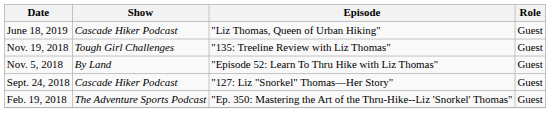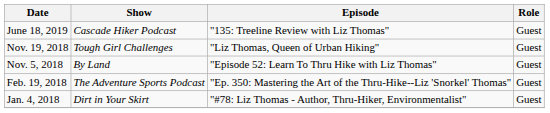 <table class="wikitable">
 <tr>
 <th>Date</th>
 <th>Show</th>
 <th>Episode</th>
 <th>Role</th>
 </tr>
 <tr>
 <td>June 18, 2019</td>
 <td><em>Cascade Hiker Podcast</em></td>
-<td>"Liz Thomas, Queen of Urban Hiking"</td>
+<td>"135: Treeline Review with Liz Thomas"</td>
 <td>Guest</td>
 </tr>
 <tr>
 <td>Nov. 19, 2018</td>
 <td><em>Tough Girl Challenges</em></td>
-<td>"135: Treeline Review with Liz Thomas"</td>
+<td>"Liz Thomas, Queen of Urban Hiking"</td>
 <td>Guest</td>
 </tr>
 <tr>
 <td>Nov. 5, 2018</td>
 <td><em>By Land</em></td>
 <td>"Episode 52: Learn To Thru Hike with Liz Thomas"</td>
 <td>Guest</td>
 </tr>
 <tr>
-<td>Sept. 24, 2018</td>
-<td><em>Cascade Hiker Podcast</em></td>
-<td>"127: Liz "Snorkel" Thomas—Her Story"</td>
-<td>Guest</td>
-</tr>
-<tr>
 <td>Feb. 19, 2018</td>
 <td><em>The Adventure Sports Podcast</em></td>
 <td>"Ep. 350: Mastering the Art of the Thru-Hike--Liz 'Snorkel' Thomas"</td>
 <td>Guest</td>
 </tr>
 <tr>
+<td>Jan. 4, 2018</td>
+<td><em>Dirt in Your Skirt</em></td>
+<td>"#78: Liz Thomas - Author, Thru-Hiker, Environmentalist"</td>
+<td>Guest</td>
+</tr>
+<tr>
 </tr>
 </table>
